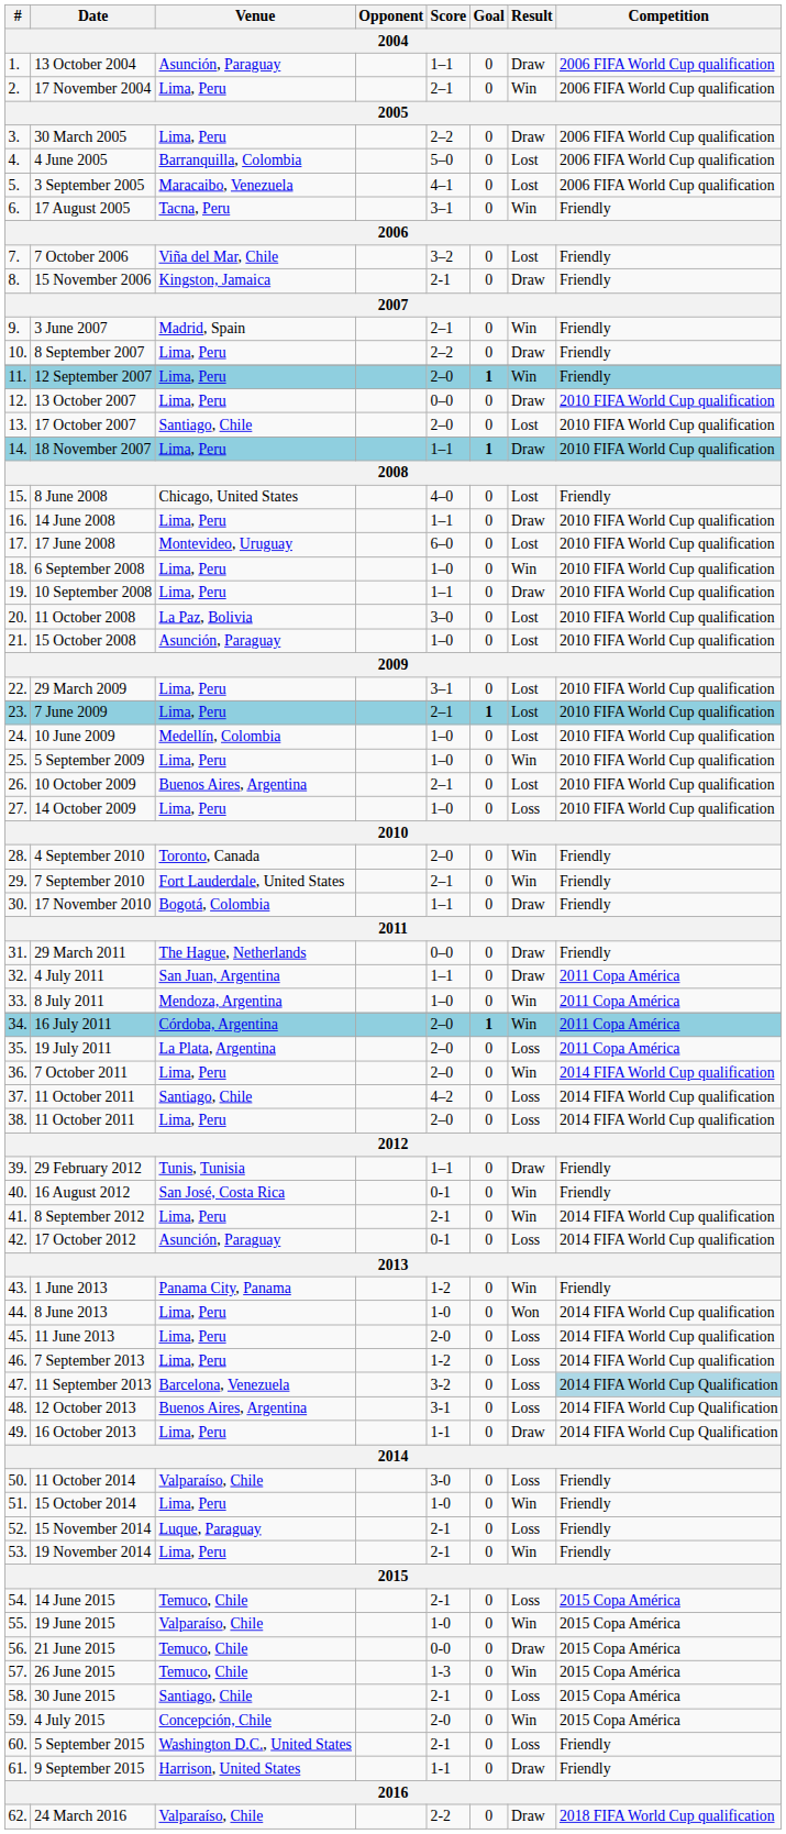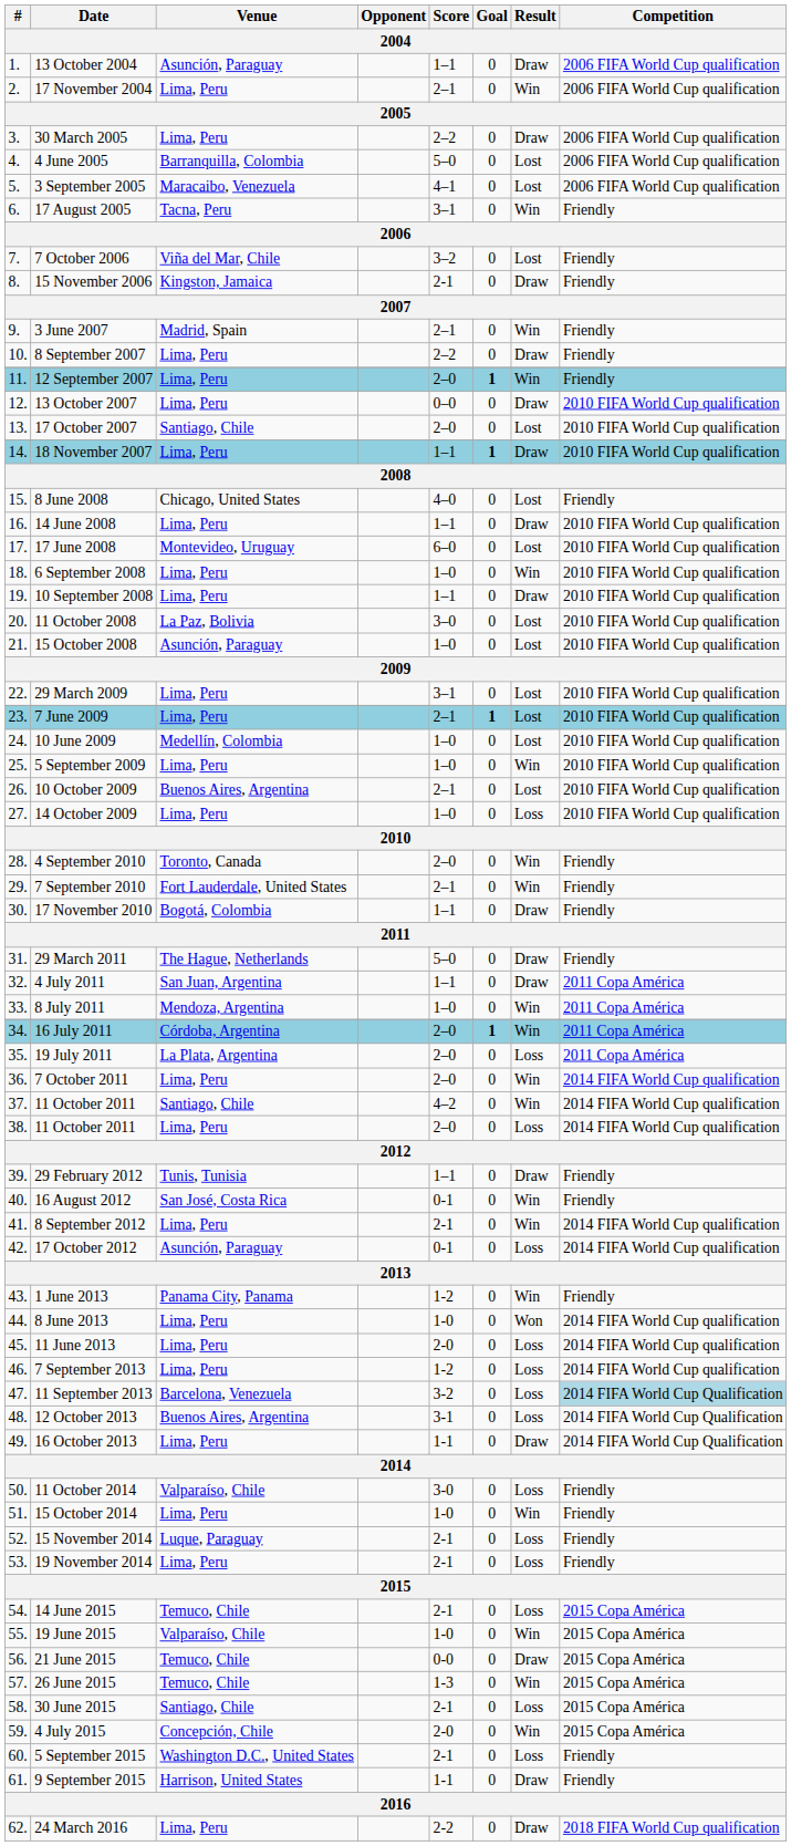 <table class="wikitable collapsible collapsed">
 <tr>
 <th>#</th>
 <th>Date</th>
 <th>Venue</th>
 <th>Opponent</th>
 <th>Score</th>
 <th>Goal</th>
 <th>Result</th>
 <th>Competition</th>
 </tr>
 <tr>
 <th colspan="8"><strong>2004</strong></th>
 </tr>
 <tr>
 <td>1.</td>
 <td>13 October 2004</td>
 <td><a href='#'>Asunción</a>, <a href='#'>Paraguay</a></td>
 <td></td>
 <td>1–1</td>
 <td style="text-align:center;">0</td>
 <td>Draw</td>
 <td><a href='#'>2006 FIFA World Cup qualification</a></td>
 </tr>
 <tr>
 <td>2.</td>
 <td>17 November 2004</td>
 <td><a href='#'>Lima</a>, <a href='#'>Peru</a></td>
 <td></td>
 <td>2–1</td>
 <td style="text-align:center;">0</td>
 <td>Win</td>
 <td>2006 FIFA World Cup qualification</td>
 </tr>
 <tr>
 <th colspan="11"><strong>2005</strong></th>
 </tr>
 <tr>
 <td>3.</td>
 <td>30 March 2005</td>
 <td><a href='#'>Lima</a>, <a href='#'>Peru</a></td>
 <td></td>
 <td>2–2</td>
 <td style="text-align:center;">0</td>
 <td>Draw</td>
 <td>2006 FIFA World Cup qualification</td>
 </tr>
 <tr>
 <td>4.</td>
 <td>4 June 2005</td>
 <td><a href='#'>Barranquilla</a>, <a href='#'>Colombia</a></td>
 <td></td>
 <td>5–0</td>
 <td style="text-align:center;">0</td>
 <td>Lost</td>
 <td>2006 FIFA World Cup qualification</td>
 </tr>
 <tr>
 <td>5.</td>
 <td>3 September 2005</td>
 <td><a href='#'>Maracaibo</a>, <a href='#'>Venezuela</a></td>
 <td></td>
 <td>4–1</td>
 <td style="text-align:center;">0</td>
 <td>Lost</td>
 <td>2006 FIFA World Cup qualification</td>
 </tr>
 <tr>
 <td>6.</td>
 <td>17 August 2005</td>
 <td><a href='#'>Tacna</a>, <a href='#'>Peru</a></td>
 <td></td>
 <td>3–1</td>
 <td style="text-align:center;">0</td>
 <td>Win</td>
 <td>Friendly</td>
 </tr>
 <tr>
 <th colspan="11"><strong>2006</strong></th>
 </tr>
 <tr>
 <td>7.</td>
 <td>7 October 2006</td>
 <td><a href='#'>Viña del Mar</a>, <a href='#'>Chile</a></td>
 <td></td>
 <td>3–2</td>
 <td style="text-align:center;">0</td>
 <td>Lost</td>
 <td>Friendly</td>
 </tr>
 <tr>
 <td>8.</td>
 <td>15 November 2006</td>
 <td><a href='#'>Kingston, Jamaica</a></td>
 <td></td>
 <td>2-1</td>
 <td style="text-align:center;">0</td>
 <td>Draw</td>
 <td>Friendly</td>
 </tr>
 <tr>
 <th colspan="11"><strong>2007</strong></th>
 </tr>
 <tr>
 <td>9.</td>
 <td>3 June 2007</td>
 <td><a href='#'>Madrid</a>, Spain</td>
 <td></td>
 <td>2–1</td>
 <td style="text-align:center;">0</td>
 <td>Win</td>
 <td>Friendly</td>
 </tr>
 <tr>
 <td>10.</td>
 <td>8 September 2007</td>
 <td><a href='#'>Lima</a>, <a href='#'>Peru</a></td>
 <td></td>
 <td>2–2</td>
 <td style="text-align:center;">0</td>
 <td>Draw</td>
 <td>Friendly</td>
 </tr>
 <tr>
 </tr>
 <tr style="background:#8fcfdf;">
 <td>11.</td>
 <td>12 September 2007</td>
 <td><a href='#'>Lima</a>, <a href='#'>Peru</a></td>
 <td></td>
 <td>2–0</td>
 <td style="text-align:center;"><strong>1</strong></td>
 <td>Win</td>
 <td>Friendly</td>
 </tr>
 <tr>
 <td>12.</td>
 <td>13 October 2007</td>
 <td><a href='#'>Lima</a>, <a href='#'>Peru</a></td>
 <td></td>
 <td>0–0</td>
 <td style="text-align:center;">0</td>
 <td>Draw</td>
 <td><a href='#'>2010 FIFA World Cup qualification</a></td>
 </tr>
 <tr>
 <td>13.</td>
 <td>17 October 2007</td>
 <td><a href='#'>Santiago</a>, <a href='#'>Chile</a></td>
 <td></td>
 <td>2–0</td>
 <td style="text-align:center;">0</td>
 <td>Lost</td>
 <td>2010 FIFA World Cup qualification</td>
 </tr>
 <tr>
 </tr>
 <tr style="background:#8fcfdf;">
 <td>14.</td>
 <td>18 November 2007</td>
 <td><a href='#'>Lima</a>, <a href='#'>Peru</a></td>
 <td></td>
 <td>1–1</td>
 <td style="text-align:center;"><strong>1</strong></td>
 <td>Draw</td>
 <td>2010 FIFA World Cup qualification</td>
 </tr>
 <tr>
 <th colspan="11"><strong>2008</strong></th>
 </tr>
 <tr>
 <td>15.</td>
 <td>8 June 2008</td>
 <td>Chicago, United States</td>
 <td></td>
 <td>4–0</td>
 <td style="text-align:center;">0</td>
 <td>Lost</td>
 <td>Friendly</td>
 </tr>
 <tr>
 <td>16.</td>
 <td>14 June 2008</td>
 <td><a href='#'>Lima</a>, <a href='#'>Peru</a></td>
 <td></td>
 <td>1–1</td>
 <td style="text-align:center;">0</td>
 <td>Draw</td>
 <td>2010 FIFA World Cup qualification</td>
 </tr>
 <tr>
 <td>17.</td>
 <td>17 June 2008</td>
 <td><a href='#'>Montevideo</a>, <a href='#'>Uruguay</a></td>
 <td></td>
 <td>6–0</td>
 <td style="text-align:center;">0</td>
 <td>Lost</td>
 <td>2010 FIFA World Cup qualification</td>
 </tr>
 <tr>
 <td>18.</td>
 <td>6 September 2008</td>
 <td><a href='#'>Lima</a>, <a href='#'>Peru</a></td>
 <td></td>
 <td>1–0</td>
 <td style="text-align:center;">0</td>
 <td>Win</td>
 <td>2010 FIFA World Cup qualification</td>
 </tr>
 <tr>
 <td>19.</td>
 <td>10 September 2008</td>
 <td><a href='#'>Lima</a>, <a href='#'>Peru</a></td>
 <td></td>
 <td>1–1</td>
 <td style="text-align:center;">0</td>
 <td>Draw</td>
 <td>2010 FIFA World Cup qualification</td>
 </tr>
 <tr>
 <td>20.</td>
 <td>11 October 2008</td>
 <td><a href='#'>La Paz</a>, <a href='#'>Bolivia</a></td>
 <td></td>
 <td>3–0</td>
 <td style="text-align:center;">0</td>
 <td>Lost</td>
 <td>2010 FIFA World Cup qualification</td>
 </tr>
 <tr>
 <td>21.</td>
 <td>15 October 2008</td>
 <td><a href='#'>Asunción</a>, <a href='#'>Paraguay</a></td>
 <td></td>
 <td>1–0</td>
 <td style="text-align:center;">0</td>
 <td>Lost</td>
 <td>2010 FIFA World Cup qualification</td>
 </tr>
 <tr>
 <th colspan="11"><strong>2009</strong></th>
 </tr>
 <tr>
 <td>22.</td>
 <td>29 March 2009</td>
 <td><a href='#'>Lima</a>, <a href='#'>Peru</a></td>
 <td></td>
 <td>3–1</td>
 <td style="text-align:center;">0</td>
 <td>Lost</td>
 <td>2010 FIFA World Cup qualification</td>
 </tr>
 <tr>
 </tr>
 <tr style="background:#8fcfdf;">
 <td>23.</td>
 <td>7 June 2009</td>
 <td><a href='#'>Lima</a>, <a href='#'>Peru</a></td>
 <td></td>
 <td>2–1</td>
 <td style="text-align:center;"><strong>1</strong></td>
 <td>Lost</td>
 <td>2010 FIFA World Cup qualification</td>
 </tr>
 <tr>
 <td>24.</td>
 <td>10 June 2009</td>
 <td><a href='#'>Medellín</a>, <a href='#'>Colombia</a></td>
 <td></td>
 <td>1–0</td>
 <td style="text-align:center;">0</td>
 <td>Lost</td>
 <td>2010 FIFA World Cup qualification</td>
 </tr>
 <tr>
 <td>25.</td>
 <td>5 September 2009</td>
 <td><a href='#'>Lima</a>, <a href='#'>Peru</a></td>
 <td></td>
 <td>1–0</td>
 <td style="text-align:center;">0</td>
 <td>Win</td>
 <td>2010 FIFA World Cup qualification</td>
 </tr>
 <tr>
 <td>26.</td>
 <td>10 October 2009</td>
 <td><a href='#'>Buenos Aires</a>, <a href='#'>Argentina</a></td>
 <td></td>
 <td>2–1</td>
 <td style="text-align:center;">0</td>
 <td>Lost</td>
 <td>2010 FIFA World Cup qualification</td>
 </tr>
 <tr>
 <td>27.</td>
 <td>14 October 2009</td>
 <td><a href='#'>Lima</a>, <a href='#'>Peru</a></td>
 <td></td>
 <td>1–0</td>
 <td style="text-align:center;">0</td>
 <td>Loss</td>
 <td>2010 FIFA World Cup qualification</td>
 </tr>
 <tr>
 <th colspan="11"><strong>2010</strong></th>
 </tr>
 <tr>
 <td>28.</td>
 <td>4 September 2010</td>
 <td><a href='#'>Toronto</a>, Canada</td>
 <td></td>
 <td>2–0</td>
 <td style="text-align:center;">0</td>
 <td>Win</td>
 <td>Friendly</td>
 </tr>
 <tr>
 <td>29.</td>
 <td>7 September 2010</td>
 <td><a href='#'>Fort Lauderdale</a>, United States</td>
 <td></td>
 <td>2–1</td>
 <td style="text-align:center;">0</td>
 <td>Win</td>
 <td>Friendly</td>
 </tr>
 <tr>
 <td>30.</td>
 <td>17 November 2010</td>
 <td><a href='#'>Bogotá</a>, <a href='#'>Colombia</a></td>
 <td></td>
 <td>1–1</td>
 <td style="text-align:center;">0</td>
 <td>Draw</td>
 <td>Friendly</td>
 </tr>
 <tr>
 <th colspan="11"><strong>2011</strong></th>
 </tr>
 <tr>
 <td>31.</td>
 <td>29 March 2011</td>
 <td><a href='#'>The Hague</a>, <a href='#'>Netherlands</a></td>
 <td></td>
-<td>0–0</td>
+<td>5–0</td>
 <td style="text-align:center;">0</td>
 <td>Draw</td>
 <td>Friendly</td>
 </tr>
 <tr>
 <td>32.</td>
 <td>4 July 2011</td>
 <td><a href='#'>San Juan, Argentina</a></td>
 <td></td>
 <td>1–1</td>
 <td style="text-align:center;">0</td>
 <td>Draw</td>
 <td><a href='#'>2011 Copa América</a></td>
 </tr>
 <tr>
 <td>33.</td>
 <td>8 July 2011</td>
 <td><a href='#'>Mendoza, Argentina</a></td>
 <td></td>
 <td>1–0</td>
 <td style="text-align:center;">0</td>
 <td>Win</td>
 <td><a href='#'>2011 Copa América</a></td>
 </tr>
 <tr>
 </tr>
 <tr style="background:#8fcfdf;">
 <td>34.</td>
 <td>16 July 2011</td>
 <td><a href='#'>Córdoba, Argentina</a></td>
 <td></td>
 <td>2–0</td>
 <td style="text-align:center;"><strong>1</strong></td>
 <td>Win</td>
 <td><a href='#'>2011 Copa América</a></td>
 </tr>
 <tr>
 <td>35.</td>
 <td>19 July 2011</td>
 <td><a href='#'>La Plata</a>, <a href='#'>Argentina</a></td>
 <td></td>
 <td>2–0</td>
 <td style="text-align:center;">0</td>
 <td>Loss</td>
 <td><a href='#'>2011 Copa América</a></td>
 </tr>
 <tr>
 <td>36.</td>
 <td>7 October 2011</td>
 <td><a href='#'>Lima</a>, <a href='#'>Peru</a></td>
 <td></td>
 <td>2–0</td>
 <td style="text-align:center;">0</td>
 <td>Win</td>
 <td><a href='#'>2014 FIFA World Cup qualification</a></td>
 </tr>
 <tr>
 <td>37.</td>
 <td>11 October 2011</td>
 <td><a href='#'>Santiago</a>, <a href='#'>Chile</a></td>
 <td></td>
 <td>4–2</td>
 <td style="text-align:center;">0</td>
-<td>Loss</td>
+<td>Win</td>
 <td>2014 FIFA World Cup qualification</td>
 </tr>
 <tr>
 <td>38.</td>
 <td>11 October 2011</td>
 <td><a href='#'>Lima</a>, <a href='#'>Peru</a></td>
 <td></td>
 <td>2–0</td>
 <td style="text-align:center;">0</td>
 <td>Loss</td>
 <td>2014 FIFA World Cup qualification</td>
 </tr>
 <tr>
 <th colspan="11"><strong>2012</strong></th>
 </tr>
 <tr>
 <td>39.</td>
 <td>29 February 2012</td>
 <td><a href='#'>Tunis</a>, <a href='#'>Tunisia</a></td>
 <td></td>
 <td>1–1</td>
 <td style="text-align:center;">0</td>
 <td>Draw</td>
 <td>Friendly</td>
 </tr>
 <tr>
 <td>40.</td>
 <td>16 August 2012</td>
 <td><a href='#'>San José, Costa Rica</a></td>
 <td></td>
 <td>0-1</td>
 <td style="text-align:center;">0</td>
 <td>Win</td>
 <td>Friendly</td>
 </tr>
 <tr>
 <td>41.</td>
 <td>8 September 2012</td>
 <td><a href='#'>Lima</a>, <a href='#'>Peru</a></td>
 <td></td>
 <td>2-1</td>
 <td style="text-align:center;">0</td>
 <td>Win</td>
 <td>2014 FIFA World Cup qualification</td>
 </tr>
 <tr>
 <td>42.</td>
 <td>17 October 2012</td>
 <td><a href='#'>Asunción</a>, <a href='#'>Paraguay</a></td>
 <td></td>
 <td>0-1</td>
 <td style="text-align:center;">0</td>
 <td>Loss</td>
 <td>2014 FIFA World Cup qualification</td>
 </tr>
 <tr>
 <th colspan="11"><strong>2013</strong></th>
 </tr>
 <tr>
 <td>43.</td>
 <td>1 June 2013</td>
 <td><a href='#'>Panama City</a>, <a href='#'>Panama</a></td>
 <td></td>
 <td>1-2</td>
 <td style="text-align:center;">0</td>
 <td>Win</td>
 <td>Friendly</td>
 </tr>
 <tr>
 <td>44.</td>
 <td>8 June 2013</td>
 <td><a href='#'>Lima</a>, <a href='#'>Peru</a></td>
 <td></td>
 <td>1-0</td>
 <td style="text-align:center;">0</td>
 <td>Won</td>
 <td>2014 FIFA World Cup qualification</td>
 </tr>
 <tr>
 <td>45.</td>
 <td>11 June 2013</td>
 <td><a href='#'>Lima</a>, <a href='#'>Peru</a></td>
 <td></td>
 <td>2-0</td>
 <td style="text-align:center;">0</td>
 <td>Loss</td>
 <td>2014 FIFA World Cup qualification</td>
 </tr>
 <tr>
 <td>46.</td>
 <td>7 September 2013</td>
 <td><a href='#'>Lima</a>, <a href='#'>Peru</a></td>
 <td></td>
 <td>1-2</td>
 <td style="text-align:center;">0</td>
 <td>Loss</td>
 <td>2014 FIFA World Cup qualification</td>
 </tr>
 <tr>
 <td>47.</td>
 <td>11 September 2013</td>
 <td><a href='#'>Barcelona</a>, <a href='#'>Venezuela</a></td>
 <td></td>
 <td>3-2</td>
 <td style="text-align:center;">0</td>
 <td>Loss</td>
 <td style="background: lightblue;">2014 FIFA World Cup Qualification</td>
 </tr>
 <tr>
 <td>48.</td>
 <td>12 October 2013</td>
 <td><a href='#'>Buenos Aires</a>, <a href='#'>Argentina</a></td>
 <td></td>
 <td>3-1</td>
 <td style="text-align:center;">0</td>
 <td>Loss</td>
 <td>2014 FIFA World Cup Qualification</td>
 </tr>
 <tr>
 <td>49.</td>
 <td>16 October 2013</td>
 <td><a href='#'>Lima</a>, <a href='#'>Peru</a></td>
 <td></td>
 <td>1-1</td>
 <td style="text-align:center;">0</td>
 <td>Draw</td>
 <td>2014 FIFA World Cup Qualification</td>
 </tr>
 <tr>
 <th colspan="11"><strong>2014</strong></th>
 </tr>
 <tr>
 <td>50.</td>
 <td>11 October 2014</td>
 <td><a href='#'>Valparaíso</a>, <a href='#'>Chile</a></td>
 <td></td>
 <td>3-0</td>
 <td style="text-align:center;">0</td>
 <td>Loss</td>
 <td>Friendly</td>
 </tr>
 <tr>
 <td>51.</td>
 <td>15 October 2014</td>
 <td><a href='#'>Lima</a>, <a href='#'>Peru</a></td>
 <td></td>
 <td>1-0</td>
 <td style="text-align:center;">0</td>
 <td>Win</td>
 <td>Friendly</td>
 </tr>
 <tr>
 <td>52.</td>
 <td>15 November 2014</td>
 <td><a href='#'>Luque</a>, <a href='#'>Paraguay</a></td>
 <td></td>
 <td>2-1</td>
 <td style="text-align:center;">0</td>
 <td>Loss</td>
 <td>Friendly</td>
 </tr>
 <tr>
 <td>53.</td>
 <td>19 November 2014</td>
 <td><a href='#'>Lima</a>, <a href='#'>Peru</a></td>
 <td></td>
 <td>2-1</td>
 <td style="text-align:center;">0</td>
-<td>Win</td>
+<td>Loss</td>
 <td>Friendly</td>
 </tr>
 <tr>
 <th colspan="11"><strong>2015</strong></th>
 </tr>
 <tr>
 <td>54.</td>
 <td>14 June 2015</td>
 <td><a href='#'>Temuco</a>, <a href='#'>Chile</a></td>
 <td></td>
 <td>2-1</td>
 <td style="text-align:center;">0</td>
 <td>Loss</td>
 <td><a href='#'>2015 Copa América</a></td>
 </tr>
 <tr>
 <td>55.</td>
 <td>19 June 2015</td>
 <td><a href='#'>Valparaíso</a>, <a href='#'>Chile</a></td>
 <td></td>
 <td>1-0</td>
 <td style="text-align:center;">0</td>
 <td>Win</td>
 <td>2015 Copa América</td>
 </tr>
 <tr>
 <td>56.</td>
 <td>21 June 2015</td>
 <td><a href='#'>Temuco</a>, <a href='#'>Chile</a></td>
 <td></td>
 <td>0-0</td>
 <td style="text-align:center;">0</td>
 <td>Draw</td>
 <td>2015 Copa América</td>
 </tr>
 <tr>
 <td>57.</td>
 <td>26 June 2015</td>
 <td><a href='#'>Temuco</a>, <a href='#'>Chile</a></td>
 <td></td>
 <td>1-3</td>
 <td style="text-align:center;">0</td>
 <td>Win</td>
 <td>2015 Copa América</td>
 </tr>
 <tr>
 <td>58.</td>
 <td>30 June 2015</td>
 <td><a href='#'>Santiago</a>, <a href='#'>Chile</a></td>
 <td></td>
 <td>2-1</td>
 <td style="text-align:center;">0</td>
 <td>Loss</td>
 <td>2015 Copa América</td>
 </tr>
 <tr>
 <td>59.</td>
 <td>4 July 2015</td>
 <td><a href='#'>Concepción, Chile</a></td>
 <td></td>
 <td>2-0</td>
 <td style="text-align:center;">0</td>
 <td>Win</td>
 <td>2015 Copa América</td>
 </tr>
 <tr>
 <td>60.</td>
 <td>5 September 2015</td>
 <td><a href='#'>Washington D.C.</a>, <a href='#'>United States</a></td>
 <td></td>
 <td>2-1</td>
 <td style="text-align:center;">0</td>
 <td>Loss</td>
 <td>Friendly</td>
 </tr>
 <tr>
 <td>61.</td>
 <td>9 September 2015</td>
 <td><a href='#'>Harrison</a>, <a href='#'>United States</a></td>
 <td></td>
 <td>1-1</td>
 <td style="text-align:center;">0</td>
 <td>Draw</td>
 <td>Friendly</td>
 </tr>
 <tr>
 <th colspan="11"><strong>2016</strong></th>
 </tr>
 <tr>
 <td>62.</td>
 <td>24 March 2016</td>
-<td><a href='#'>Valparaíso</a>, <a href='#'>Chile</a></td>
+<td><a href='#'>Lima</a>, <a href='#'>Peru</a></td>
 <td></td>
 <td>2-2</td>
 <td style="text-align:center;">0</td>
 <td>Draw</td>
 <td><a href='#'>2018 FIFA World Cup qualification</a></td>
 </tr>
 </table>
